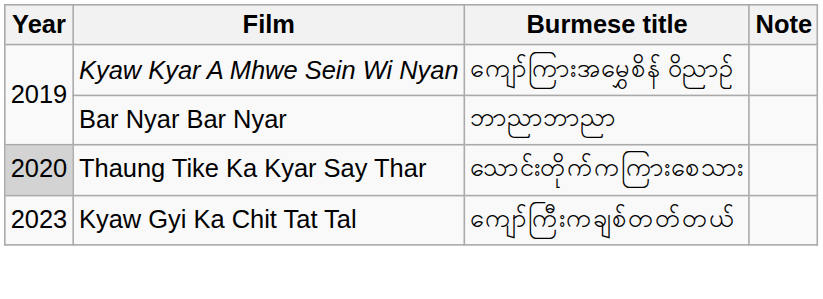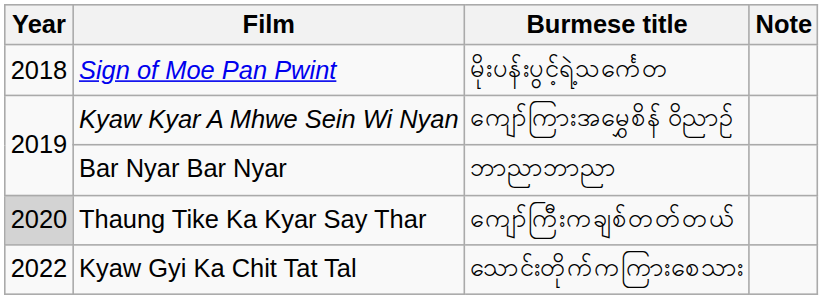 <table class="wikitable sortable">
 <tr>
 <th>Year</th>
 <th>Film</th>
 <th>Burmese title</th>
 <th>Note</th>
+</tr>
+<tr>
+<td>2018</td>
+<td><em><a href='#'>Sign of Moe Pan Pwint</a></em></td>
+<td>မိုးပန်းပွင့်ရဲ့သင်္ကေတ</td>
+<td></td>
 </tr>
 <tr>
 <td rowspan=2>2019</td>
 <td><em>Kyaw Kyar A Mhwe Sein Wi Nyan<strong></td>
 <td>ကျော်ကြားအမွှေစိန် ဝိညာဉ်</td>
 <td></td>
 </tr>
 <tr>
 <td></em>Bar Nyar Bar Nyar<em></td>
 <td>ဘာညာဘာညာ</td>
 <td></td>
 </tr>
 <tr>
 <td style="background: lightgrey;">2020</td>
 <td></em>Thaung Tike Ka Kyar Say Thar<em></td>
+<td>ကျော်ကြီးကချစ်တတ်တယ်</td>
+<td></td>
+</tr>
+<tr>
+<td>2022</td>
+<td></em>Kyaw Gyi Ka Chit Tat Tal<em></td>
 <td>သောင်းတိုက်ကကြားစေသား</td>
 <td></td>
 </tr>
-<tr>
-<td>2023</td>
-<td></em>Kyaw Gyi Ka Chit Tat Tal<em></td>
-<td>ကျော်ကြီးကချစ်တတ်တယ်</td>
-<td></td>
-</tr>
 </table>
